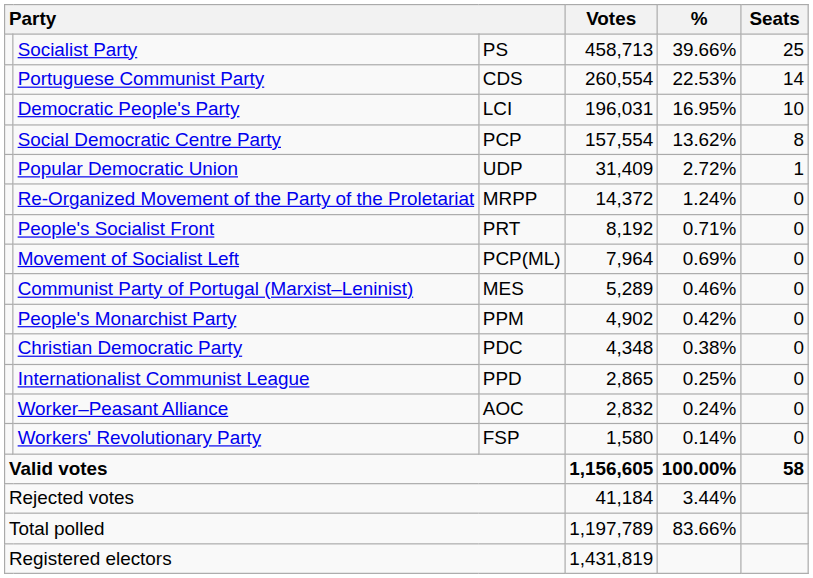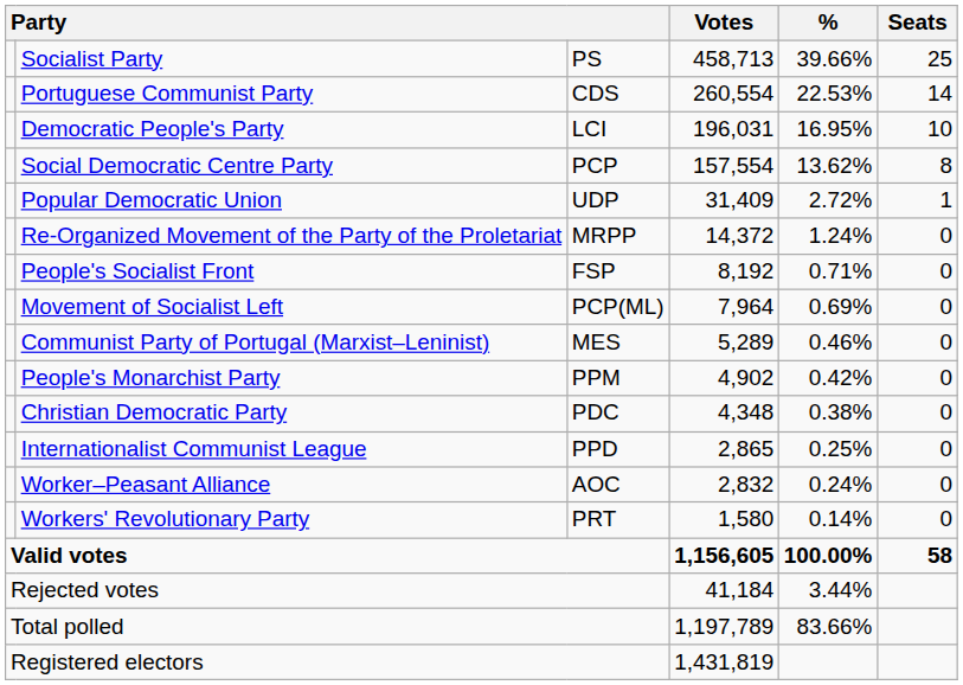 <table class="wikitable" border="1" style="text-align:right;">
 <tr>
 <th style="text-align:left;" colspan=3>Party</th>
 <th align=center width="50">Votes</th>
 <th align=center width="50">%</th>
 <th align=center width="50">Seats</th>
 </tr>
 <tr>
 <td></td>
 <td align=left><a href='#'>Socialist Party</a></td>
 <td align=left>PS</td>
 <td>458,713</td>
 <td>39.66%</td>
 <td>25</td>
 </tr>
 <tr>
 <td></td>
 <td align=left><a href='#'>Portuguese Communist Party</a></td>
 <td align=left>CDS</td>
 <td>260,554</td>
 <td>22.53%</td>
 <td>14</td>
 </tr>
 <tr>
 <td></td>
 <td align=left><a href='#'>Democratic People's Party</a></td>
 <td align=left>LCI</td>
 <td>196,031</td>
 <td>16.95%</td>
 <td>10</td>
 </tr>
 <tr>
 <td></td>
 <td align=left style="white-space: nowrap;"><a href='#'>Social Democratic Centre Party</a></td>
 <td align=left>PCP</td>
 <td>157,554</td>
 <td>13.62%</td>
 <td>8</td>
 </tr>
 <tr>
 <td></td>
 <td align=left><a href='#'>Popular Democratic Union</a></td>
 <td align=left>UDP</td>
 <td>31,409</td>
 <td>2.72%</td>
 <td>1</td>
 </tr>
 <tr>
 <td></td>
 <td align=left><a href='#'>Re-Organized Movement of the Party of the Proletariat</a></td>
 <td align=left>MRPP</td>
 <td>14,372</td>
 <td>1.24%</td>
 <td>0</td>
 </tr>
 <tr>
 <td></td>
 <td align=left><a href='#'>People's Socialist Front</a></td>
-<td align=left>PRT</td>
+<td align=left>FSP</td>
 <td>8,192</td>
 <td>0.71%</td>
 <td>0</td>
 </tr>
 <tr>
 <td></td>
 <td align=left><a href='#'>Movement of Socialist Left</a></td>
 <td align=left>PCP(ML)</td>
 <td>7,964</td>
 <td>0.69%</td>
 <td>0</td>
 </tr>
 <tr>
 <td></td>
 <td align=left><a href='#'>Communist Party of Portugal (Marxist–Leninist)</a></td>
 <td align=left>MES</td>
 <td>5,289</td>
 <td>0.46%</td>
 <td>0</td>
 </tr>
 <tr>
 <td></td>
 <td align=left><a href='#'>People's Monarchist Party</a></td>
 <td align=left>PPM</td>
 <td>4,902</td>
 <td>0.42%</td>
 <td>0</td>
 </tr>
 <tr>
 <td></td>
 <td align=left style="white-space: nowrap;"><a href='#'>Christian Democratic Party</a></td>
 <td align=left>PDC</td>
 <td>4,348</td>
 <td>0.38%</td>
 <td>0</td>
 </tr>
 <tr>
 <td></td>
 <td align=left><a href='#'>Internationalist Communist League</a></td>
 <td align=left>PPD</td>
 <td>2,865</td>
 <td>0.25%</td>
 <td>0</td>
 </tr>
 <tr>
 <td></td>
 <td align=left><a href='#'>Worker–Peasant Alliance</a></td>
 <td align=left>AOC</td>
 <td>2,832</td>
 <td>0.24%</td>
 <td>0</td>
 </tr>
 <tr>
 <td></td>
 <td align=left><a href='#'>Workers' Revolutionary Party</a></td>
-<td align=left>FSP</td>
+<td align=left>PRT</td>
 <td>1,580</td>
 <td>0.14%</td>
 <td>0</td>
 </tr>
 <tr style="font-weight:bold">
 <td align=left colspan=3>Valid votes</td>
 <td>1,156,605</td>
 <td>100.00%</td>
 <td>58</td>
 </tr>
 <tr>
 <td align=left colspan=3>Rejected votes</td>
 <td>41,184</td>
 <td>3.44%</td>
 <td></td>
 </tr>
 <tr>
 <td align=left colspan=3>Total polled</td>
 <td>1,197,789</td>
 <td>83.66%</td>
 <td></td>
 </tr>
 <tr>
 <td align=left colspan=3>Registered electors</td>
 <td>1,431,819</td>
 <td></td>
 <td></td>
 </tr>
 </table>
